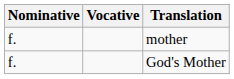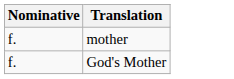 <table class="wikitable">
 <tr>
 <th>Nominative</th>
-<th>Vocative</th>
 <th>Translation</th>
 </tr>
 <tr>
 <td>  f.</td>
-<td> </td>
 <td>mother</td>
 </tr>
 <tr>
 <td>  f.</td>
-<td> </td>
 <td>God's Mother</td>
 </tr>
 </table>
